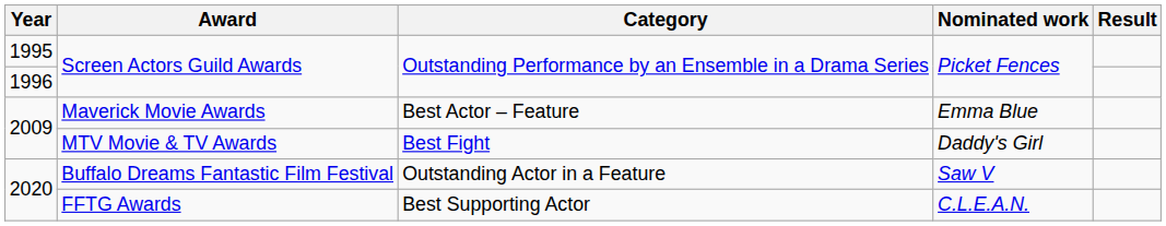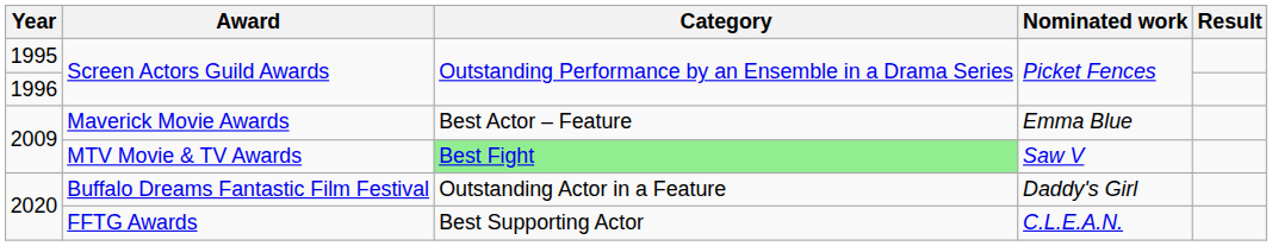 <table class="wikitable">
 <tr>
 <th>Year</th>
 <th>Award</th>
 <th>Category</th>
 <th>Nominated work</th>
 <th>Result</th>
 </tr>
 <tr>
 <td>1995</td>
 <td rowspan="2"><a href='#'>Screen Actors Guild Awards</a></td>
 <td rowspan="2"><a href='#'>Outstanding Performance by an Ensemble in a Drama Series</a></td>
 <td rowspan="2"><em><a href='#'>Picket Fences</a></em></td>
 <td></td>
 </tr>
 <tr>
 <td>1996</td>
 <td></td>
 </tr>
 <tr>
 <td rowspan="2">2009</td>
 <td><a href='#'>Maverick Movie Awards</a></td>
 <td>Best Actor – Feature</td>
 <td><em>Emma Blue</em></td>
 <td></td>
 </tr>
 <tr>
 <td><a href='#'>MTV Movie & TV Awards</a></td>
-<td><a href='#'>Best Fight</a> </td>
-<td><em>Daddy's Girl</em></td>
+<td style="background: lightgreen;"><a href='#'>Best Fight</a> </td>
+<td><em><a href='#'>Saw V</a></em></td>
 <td></td>
 </tr>
 <tr>
 <td rowspan="2">2020</td>
 <td><a href='#'>Buffalo Dreams Fantastic Film Festival</a></td>
 <td>Outstanding Actor in a Feature</td>
-<td><em><a href='#'>Saw V</a></em></td>
+<td><em>Daddy's Girl</em></td>
 <td></td>
 </tr>
 <tr>
 <td><a href='#'>FFTG Awards</a></td>
 <td>Best Supporting Actor</td>
 <td><em><a href='#'>C.L.E.A.N.</a></em></td>
 <td></td>
 </tr>
 </table>
